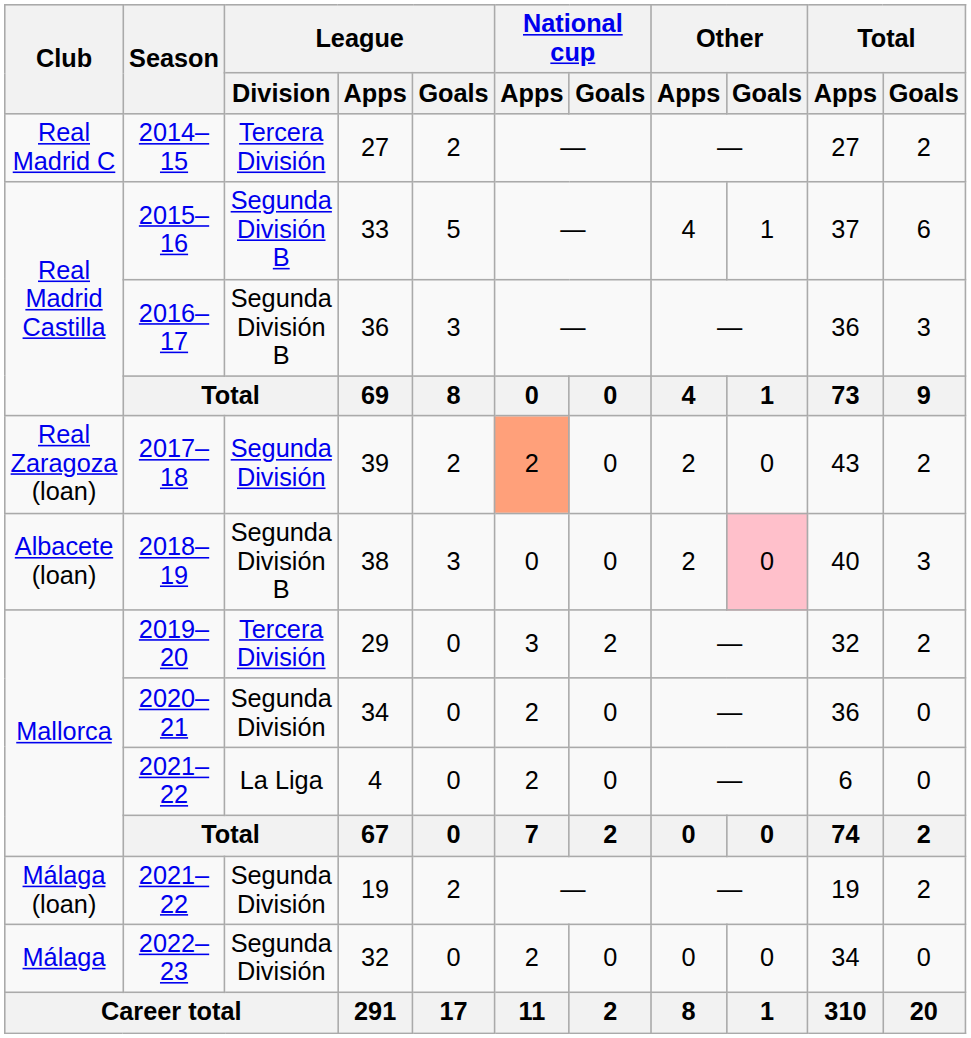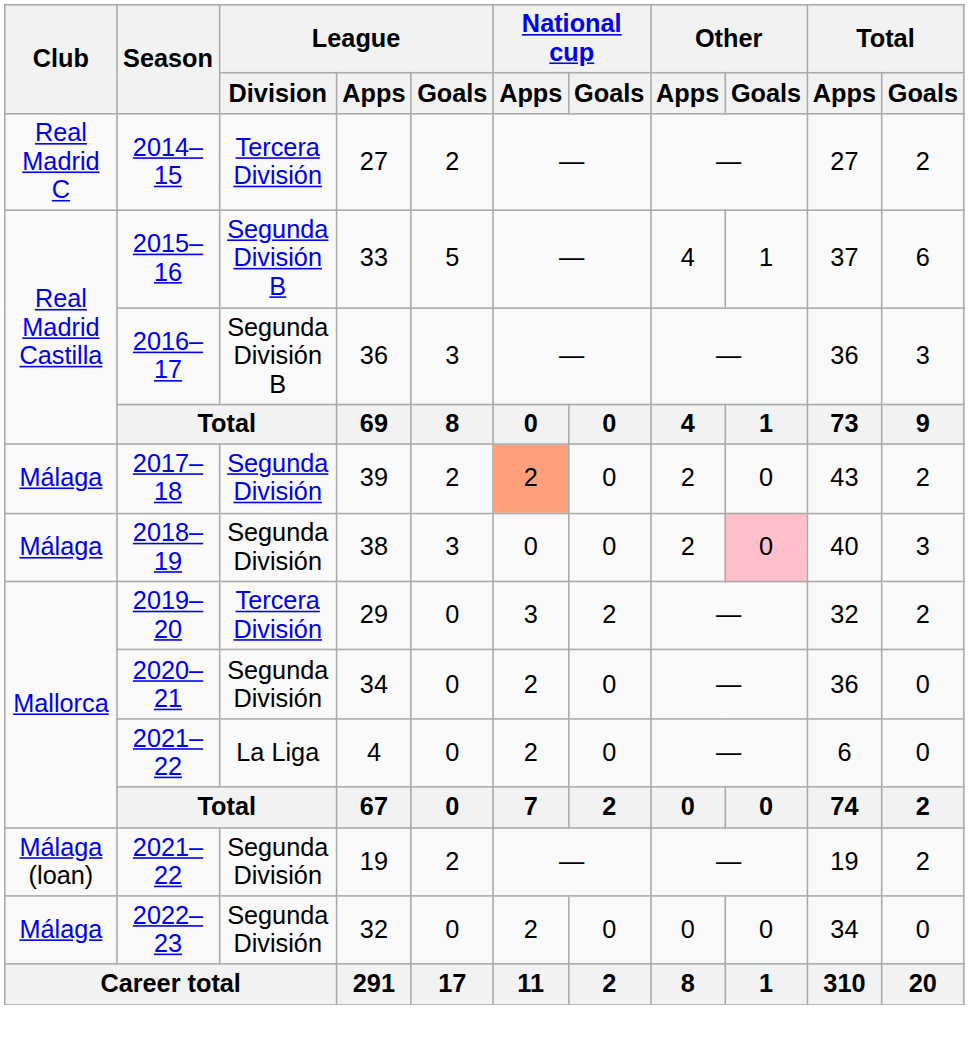 <table class="wikitable" style="text-align:center">
 <tr>
 <th rowspan="2">Club</th>
 <th rowspan="2">Season</th>
 <th colspan="3">League</th>
 <th colspan="2"><a href='#'>National cup</a></th>
 <th colspan="2">Other</th>
 <th colspan="2">Total</th>
 </tr>
 <tr>
 <th>Division</th>
 <th>Apps</th>
 <th>Goals</th>
 <th>Apps</th>
 <th>Goals</th>
 <th>Apps</th>
 <th>Goals</th>
 <th>Apps</th>
 <th>Goals</th>
 </tr>
 <tr>
 <td><a href='#'>Real Madrid C</a></td>
 <td><a href='#'>2014–15</a></td>
 <td><a href='#'>Tercera División</a></td>
 <td>27</td>
 <td>2</td>
 <td colspan="2">—</td>
 <td colspan="2">—</td>
 <td>27</td>
 <td>2</td>
 </tr>
 <tr>
 <td rowspan="3"><a href='#'>Real Madrid Castilla</a></td>
 <td><a href='#'>2015–16</a></td>
 <td><a href='#'>Segunda División B</a></td>
 <td>33</td>
 <td>5</td>
 <td colspan="2">—</td>
 <td>4</td>
 <td>1</td>
 <td>37</td>
 <td>6</td>
 </tr>
 <tr>
 <td><a href='#'>2016–17</a></td>
 <td>Segunda División B</td>
 <td>36</td>
 <td>3</td>
 <td colspan="2">—</td>
 <td colspan="2">—</td>
 <td>36</td>
 <td>3</td>
 </tr>
 <tr>
 <th colspan="2">Total</th>
 <th>69</th>
 <th>8</th>
 <th>0</th>
 <th>0</th>
 <th>4</th>
 <th>1</th>
 <th>73</th>
 <th>9</th>
 </tr>
 <tr>
-<td><a href='#'>Real Zaragoza</a> (loan)</td>
+<td><a href='#'>Málaga</a></td>
 <td><a href='#'>2017–18</a></td>
 <td><a href='#'>Segunda División</a></td>
 <td>39</td>
 <td>2</td>
 <td style="background: lightsalmon;">2</td>
 <td>0</td>
 <td>2</td>
 <td>0</td>
 <td>43</td>
 <td>2</td>
 </tr>
 <tr>
-<td><a href='#'>Albacete</a> (loan)</td>
+<td><a href='#'>Málaga</a></td>
 <td><a href='#'>2018–19</a></td>
-<td>Segunda División B</td>
+<td>Segunda División</td>
 <td>38</td>
 <td>3</td>
 <td>0</td>
 <td>0</td>
 <td>2</td>
 <td style="background: pink;">0</td>
 <td>40</td>
 <td>3</td>
 </tr>
 <tr>
 <td rowspan="4"><a href='#'>Mallorca</a></td>
 <td><a href='#'>2019–20</a></td>
 <td><a href='#'>Tercera División</a></td>
 <td>29</td>
 <td>0</td>
 <td>3</td>
 <td>2</td>
 <td colspan="2">—</td>
 <td>32</td>
 <td>2</td>
 </tr>
 <tr>
 <td><a href='#'>2020–21</a></td>
 <td>Segunda División</td>
 <td>34</td>
 <td>0</td>
 <td>2</td>
 <td>0</td>
 <td colspan="2">—</td>
 <td>36</td>
 <td>0</td>
 </tr>
 <tr>
 <td><a href='#'>2021–22</a></td>
 <td>La Liga</td>
 <td>4</td>
 <td>0</td>
 <td>2</td>
 <td>0</td>
 <td colspan="2">—</td>
 <td>6</td>
 <td>0</td>
 </tr>
 <tr>
 <th colspan="2">Total</th>
 <th>67</th>
 <th>0</th>
 <th>7</th>
 <th>2</th>
 <th>0</th>
 <th>0</th>
 <th>74</th>
 <th>2</th>
 </tr>
 <tr>
 <td><a href='#'>Málaga</a> (loan)</td>
 <td><a href='#'>2021–22</a></td>
 <td>Segunda División</td>
 <td>19</td>
 <td>2</td>
 <td colspan="2">—</td>
 <td colspan="2">—</td>
 <td>19</td>
 <td>2</td>
 </tr>
 <tr>
 <td><a href='#'>Málaga</a></td>
 <td><a href='#'>2022–23</a></td>
 <td>Segunda División</td>
 <td>32</td>
 <td>0</td>
 <td>2</td>
 <td>0</td>
 <td>0</td>
 <td>0</td>
 <td>34</td>
 <td>0</td>
 </tr>
 <tr>
 <th colspan="3">Career total</th>
 <th>291</th>
 <th>17</th>
 <th>11</th>
 <th>2</th>
 <th>8</th>
 <th>1</th>
 <th>310</th>
 <th>20</th>
 </tr>
 </table>
